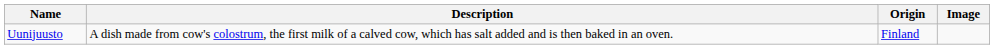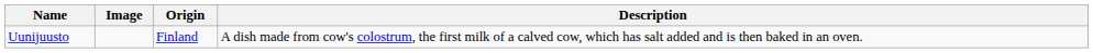 <table class="wikitable sortable" style="width:100%;">
 <tr>
 <th>Name</th>
+<th class="unsortable">Image</th>
+<th>Origin</th>
 <th>Description</th>
-<th>Origin</th>
-<th class="unsortable">Image</th>
 </tr>
 <tr>
 <td><a href='#'>Uunijuusto</a></td>
+<td></td>
+<td><a href='#'>Finland</a></td>
 <td>A dish made from cow's <a href='#'>colostrum</a>, the first milk of a calved cow, which has salt added and is then baked in an oven.</td>
-<td><a href='#'>Finland</a></td>
-<td></td>
 </tr>
 </table>
